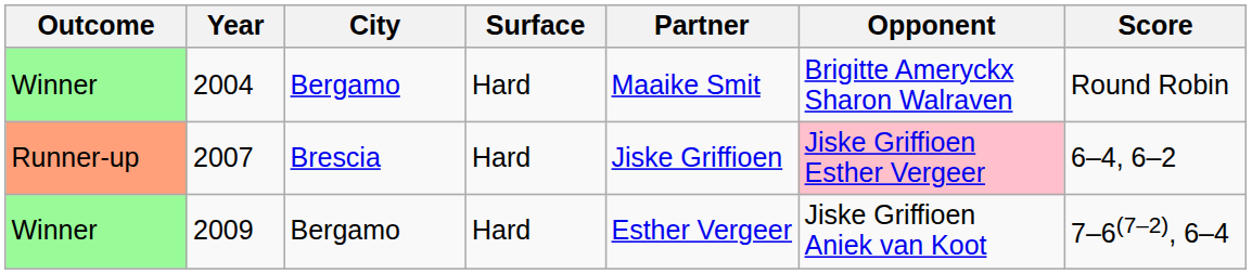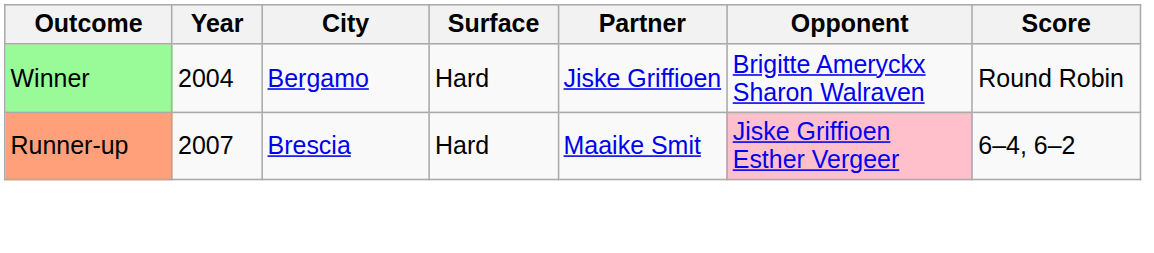 <table class="sortable wikitable">
 <tr>
 <th style="width:100px;">Outcome</th>
 <th width="50">Year</th>
 <th style="width:100px;">City</th>
 <th width="75">Surface</th>
 <th syyle="width:150px;">Partner</th>
 <th style="width:150px;">Opponent</th>
 <th style="width:100px;">Score</th>
 </tr>
 <tr>
 <td bgcolor=98FB98>Winner</td>
 <td>2004</td>
 <td><a href='#'>Bergamo</a></td>
 <td>Hard</td>
-<td><a href='#'>Maaike Smit</a></td>
+<td><a href='#'>Jiske Griffioen</a></td>
 <td><a href='#'>Brigitte Ameryckx</a><br><a href='#'>Sharon Walraven</a></td>
 <td>Round Robin</td>
 </tr>
 <tr>
 <td bgcolor=FFA07A>Runner-up</td>
 <td>2007</td>
 <td><a href='#'>Brescia</a></td>
 <td>Hard</td>
-<td><a href='#'>Jiske Griffioen</a></td>
+<td><a href='#'>Maaike Smit</a></td>
 <td style="background: pink;"><a href='#'>Jiske Griffioen</a><br><a href='#'>Esther Vergeer</a></td>
 <td>6–4, 6–2</td>
 </tr>
-<tr>
-<td bgcolor=98FB98>Winner</td>
-<td>2009</td>
-<td>Bergamo</td>
-<td>Hard</td>
-<td><a href='#'>Esther Vergeer</a></td>
-<td>Jiske Griffioen<br><a href='#'>Aniek van Koot</a></td>
-<td>7–6<sup>(7–2)</sup>, 6–4</td>
-</tr>
 </table>
